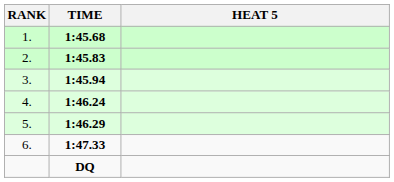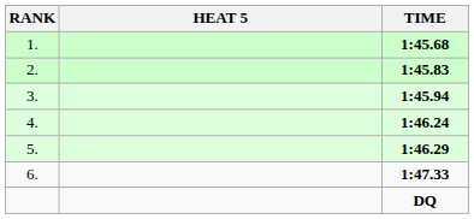 <table class="wikitable" style="border-collapse: collapse; font-size: 90%;">
 <tr>
 <th>RANK</th>
+<th style="width: 20em">HEAT 5</th>
 <th style="width: 5em">TIME</th>
-<th style="width: 20em">HEAT 5</th>
 </tr>
 <tr style="background:#ccffcc;">
 <td align="center">1.</td>
+<td></td>
 <td align="center"><strong>1:45.68</strong></td>
-<td></td>
 </tr>
 <tr style="background:#ccffcc;">
 <td align="center">2.</td>
+<td></td>
 <td align="center"><strong>1:45.83</strong></td>
-<td></td>
 </tr>
 <tr style="background:#ddffdd;">
 <td align="center">3.</td>
+<td></td>
 <td align="center"><strong>1:45.94</strong></td>
-<td></td>
 </tr>
 <tr style="background:#ddffdd;">
 <td align="center">4.</td>
+<td></td>
 <td align="center"><strong>1:46.24</strong></td>
-<td></td>
 </tr>
 <tr style="background:#ddffdd;">
 <td align="center">5.</td>
+<td></td>
 <td align="center"><strong>1:46.29</strong></td>
-<td></td>
 </tr>
 <tr>
 <td align="center">6.</td>
+<td></td>
 <td align="center"><strong>1:47.33</strong></td>
-<td></td>
 </tr>
 <tr>
 <td align="center"></td>
+<td></td>
 <td align="center"><strong>DQ</strong></td>
-<td></td>
 </tr>
 </table>
